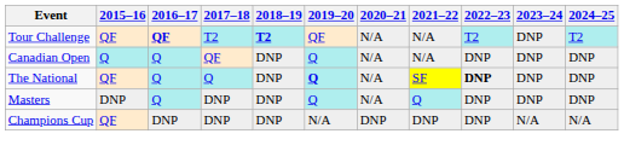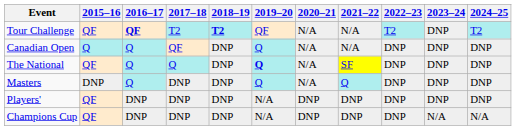 <table class="wikitable" border="1">
 <tr>
 <th>Event</th>
 <th><a href='#'>2015–16</a></th>
 <th><a href='#'>2016–17</a></th>
 <th><a href='#'>2017–18</a></th>
 <th><a href='#'>2018–19</a></th>
 <th><a href='#'>2019–20</a></th>
 <th><a href='#'>2020–21</a></th>
 <th><a href='#'>2021–22</a></th>
 <th><a href='#'>2022–23</a></th>
 <th><a href='#'>2023–24</a></th>
 <th><a href='#'>2024–25</a></th>
 </tr>
 <tr>
 <td><a href='#'>Tour Challenge</a></td>
 <td style="background:#ffebcd;"><a href='#'>QF</a></td>
 <td style="background:#ffebcd;"><strong><a href='#'>QF</a></strong></td>
 <td style="background:#afeeee;"><a href='#'>T2</a></td>
 <td style="background:#afeeee;"><strong><a href='#'>T2</a></strong></td>
 <td style="background:#ffebcd;"><a href='#'>QF</a></td>
 <td style="background:#EFEFEF;">N/A</td>
 <td style="background:#EFEFEF;">N/A</td>
 <td style="background:#afeeee;"><a href='#'>T2</a></td>
 <td style="background:#EFEFEF;">DNP</td>
 <td style="background:#afeeee;"><a href='#'>T2</a></td>
 </tr>
 <tr>
 <td><a href='#'>Canadian Open</a></td>
 <td style="background:#afeeee;"><a href='#'>Q</a></td>
 <td style="background:#afeeee;"><a href='#'>Q</a></td>
 <td style="background:#ffebcd;"><a href='#'>QF</a></td>
 <td style="background:#EFEFEF;">DNP</td>
 <td style="background:#afeeee;"><a href='#'>Q</a></td>
 <td style="background:#EFEFEF;">N/A</td>
 <td style="background:#EFEFEF;">N/A</td>
 <td style="background:#EFEFEF;">DNP</td>
 <td style="background:#EFEFEF;">DNP</td>
 <td style="background:#EFEFEF;">DNP</td>
 </tr>
 <tr>
 <td><a href='#'>The National</a></td>
 <td style="background:#ffebcd;"><a href='#'>QF</a></td>
 <td style="background:#afeeee;"><a href='#'>Q</a></td>
 <td style="background:#afeeee;"><a href='#'>Q</a></td>
 <td style="background:#EFEFEF;">DNP</td>
 <td style="background:#afeeee;"><strong><a href='#'>Q</a></strong></td>
 <td style="background:#EFEFEF;">N/A</td>
 <td style="background:yellow;"><a href='#'>SF</a></td>
-<td style="background:#EFEFEF;"><strong>DNP</strong></td>
+<td style="background:#EFEFEF;">DNP</td>
 <td style="background:#EFEFEF;">DNP</td>
 <td style="background:#EFEFEF;">DNP</td>
 </tr>
 <tr>
 <td><a href='#'>Masters</a></td>
 <td style="background:#EFEFEF;">DNP</td>
 <td style="background:#afeeee;"><a href='#'>Q</a></td>
 <td style="background:#EFEFEF;">DNP</td>
 <td style="background:#EFEFEF;">DNP</td>
 <td style="background:#afeeee;"><a href='#'>Q</a></td>
 <td style="background:#EFEFEF;">N/A</td>
 <td style="background:#afeeee;"><a href='#'>Q</a></td>
+<td style="background:#EFEFEF;">DNP</td>
+<td style="background:#EFEFEF;">DNP</td>
+<td style="background:#EFEFEF;">DNP</td>
+</tr>
+<tr>
+<td><a href='#'>Players'</a></td>
+<td style="background:#ffebcd;"><a href='#'>QF</a></td>
+<td style="background:#EFEFEF;">DNP</td>
+<td style="background:#EFEFEF;">DNP</td>
+<td style="background:#EFEFEF;">DNP</td>
+<td style="background:#EFEFEF;">N/A</td>
+<td style="background:#EFEFEF;">DNP</td>
+<td style="background:#EFEFEF;">DNP</td>
 <td style="background:#EFEFEF;">DNP</td>
 <td style="background:#EFEFEF;">DNP</td>
 <td style="background:#EFEFEF;">DNP</td>
 </tr>
 <tr>
 <td><a href='#'>Champions Cup</a></td>
 <td style="background:#ffebcd;"><a href='#'>QF</a></td>
 <td style="background:#EFEFEF;">DNP</td>
 <td style="background:#EFEFEF;">DNP</td>
 <td style="background:#EFEFEF;">DNP</td>
 <td style="background:#EFEFEF;">N/A</td>
 <td style="background:#EFEFEF;">DNP</td>
 <td style="background:#EFEFEF;">DNP</td>
 <td style="background:#EFEFEF;">DNP</td>
 <td style="background:#EFEFEF;">N/A</td>
 <td style="background:#EFEFEF;">N/A</td>
 </tr>
 </table>
